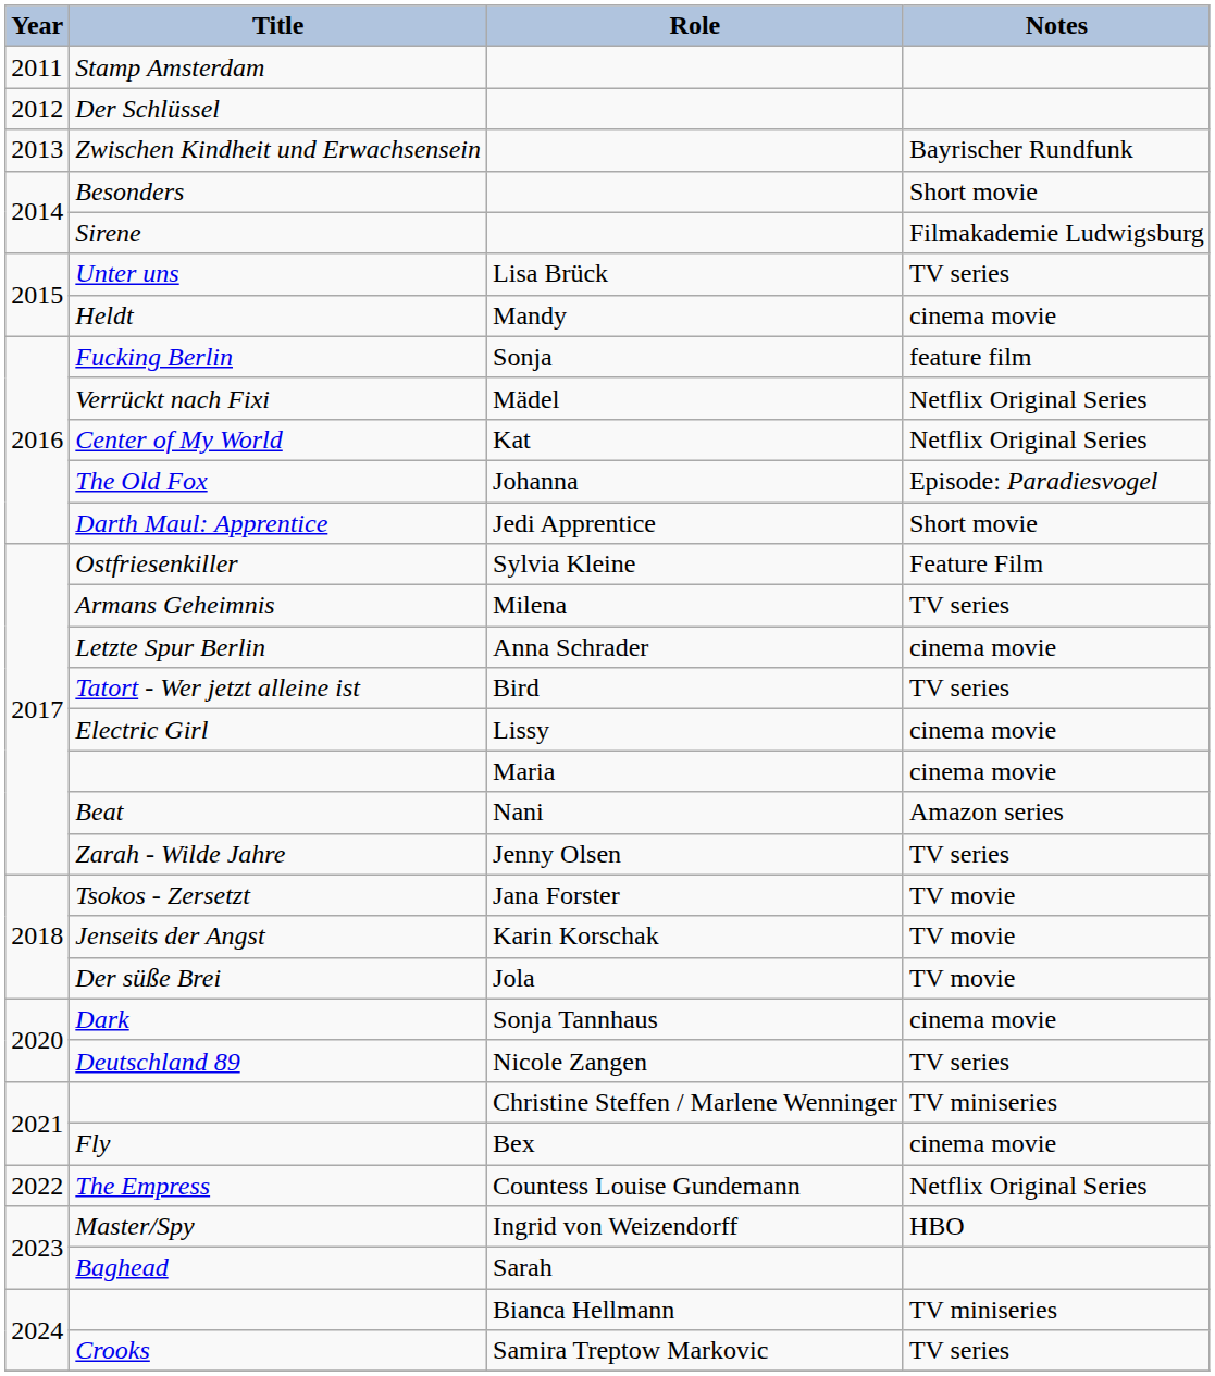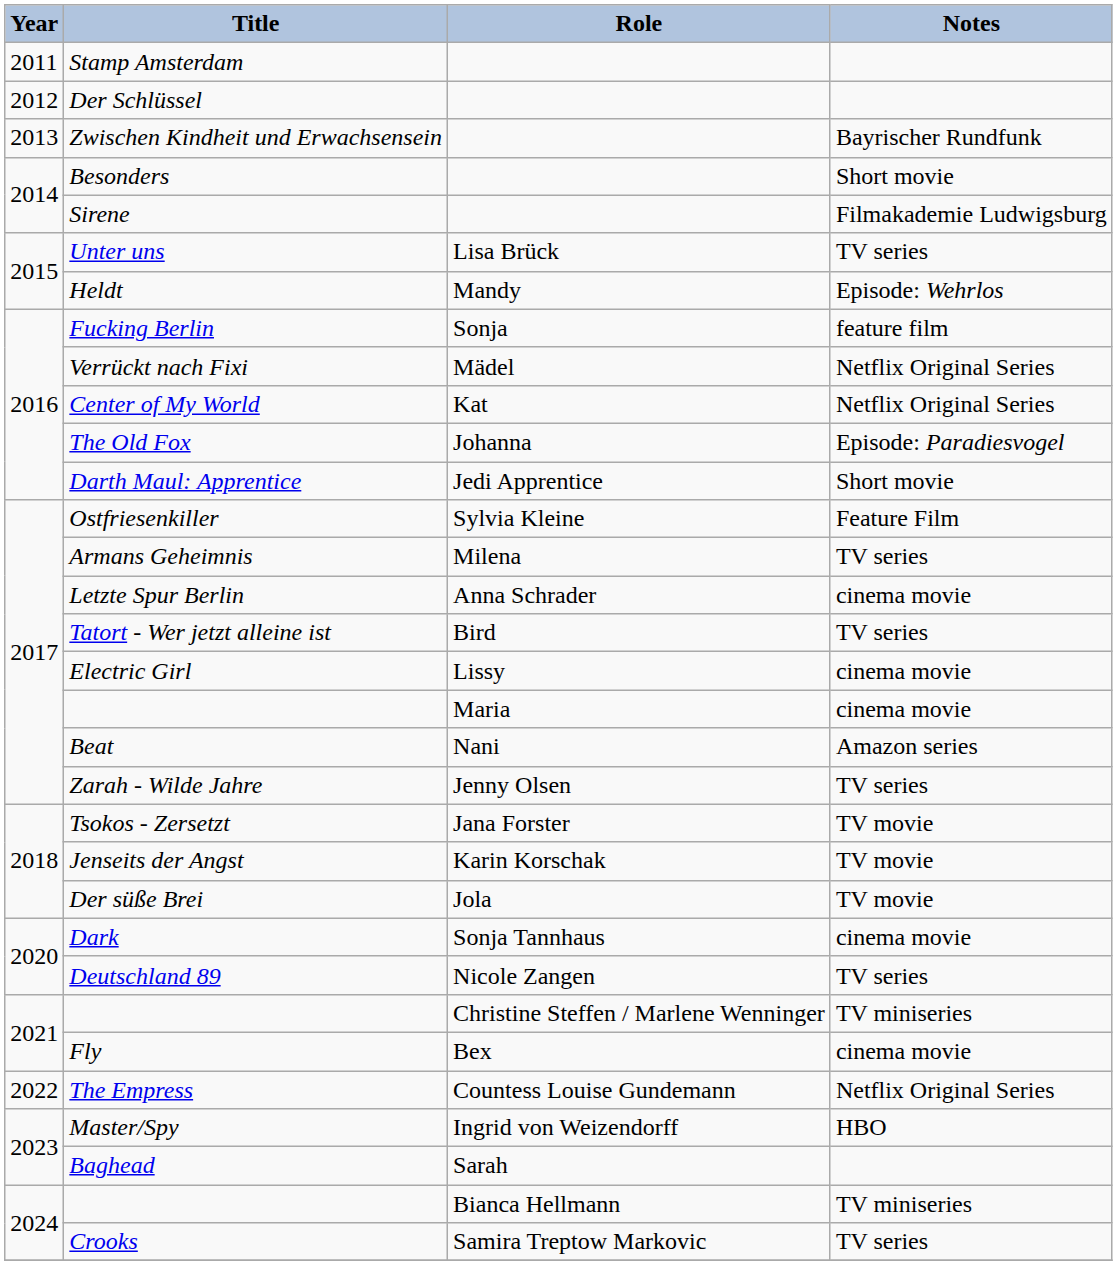 <table class="wikitable sortable">
 <tr>
 <th style="background:#B0C4DE;text-align:center;">Year</th>
 <th style="background:#B0C4DE;text-align:center;">Title</th>
 <th style="background:#B0C4DE;text-align:center;">Role</th>
 <th class="unsortable" style="background:#B0C4DE;text-align:center;">Notes</th>
 </tr>
 <tr>
 <td>2011</td>
 <td><em>Stamp Amsterdam</em></td>
 <td></td>
 <td></td>
 </tr>
 <tr>
 <td>2012</td>
 <td><em>Der Schlüssel</em></td>
 <td></td>
 <td></td>
 </tr>
 <tr>
 <td>2013</td>
 <td><em>Zwischen Kindheit und Erwachsensein</em></td>
 <td></td>
 <td>Bayrischer Rundfunk</td>
 </tr>
 <tr>
 <td rowspan="2">2014</td>
 <td><em>Besonders</em></td>
 <td></td>
 <td>Short movie</td>
 </tr>
 <tr>
 <td><em>Sirene</em></td>
 <td></td>
 <td>Filmakademie Ludwigsburg</td>
 </tr>
 <tr>
 <td rowspan="2">2015</td>
 <td><em><a href='#'>Unter uns</a></em></td>
 <td>Lisa Brück</td>
 <td>TV series</td>
 </tr>
 <tr>
 <td><em>Heldt</em></td>
 <td>Mandy</td>
-<td>cinema movie</td>
+<td>Episode: <em>Wehrlos</em></td>
 </tr>
 <tr>
 <td rowspan="5">2016</td>
 <td><em><a href='#'>Fucking Berlin</a></em></td>
 <td>Sonja</td>
 <td>feature film</td>
 </tr>
 <tr>
 <td><em>Verrückt nach Fixi</em></td>
 <td>Mädel</td>
 <td>Netflix Original Series</td>
 </tr>
 <tr>
 <td><em><a href='#'>Center of My World</a></em></td>
 <td>Kat</td>
 <td>Netflix Original Series</td>
 </tr>
 <tr>
 <td><em><a href='#'>The Old Fox</a></em></td>
 <td>Johanna</td>
 <td>Episode: <em>Paradiesvogel</em></td>
 </tr>
 <tr>
 <td><em><a href='#'>Darth Maul: Apprentice</a></em></td>
 <td>Jedi Apprentice</td>
 <td>Short movie</td>
 </tr>
 <tr>
 <td rowspan="8">2017</td>
 <td><em>Ostfriesenkiller</em></td>
 <td>Sylvia Kleine</td>
 <td>Feature Film</td>
 </tr>
 <tr>
 <td><em>Armans Geheimnis</em></td>
 <td>Milena</td>
 <td>TV series</td>
 </tr>
 <tr>
 <td><em>Letzte Spur Berlin</em></td>
 <td>Anna Schrader</td>
 <td>cinema movie</td>
 </tr>
 <tr>
 <td><em><a href='#'>Tatort</a> - Wer jetzt alleine ist</em></td>
 <td>Bird</td>
 <td>TV series</td>
 </tr>
 <tr>
 <td><em>Electric Girl</em></td>
 <td>Lissy</td>
 <td>cinema movie</td>
 </tr>
 <tr>
 <td><em></em></td>
 <td>Maria</td>
 <td>cinema movie</td>
 </tr>
 <tr>
 <td><em>Beat</em></td>
 <td>Nani</td>
 <td>Amazon series</td>
 </tr>
 <tr>
 <td><em>Zarah - Wilde Jahre</em></td>
 <td>Jenny Olsen</td>
 <td>TV series</td>
 </tr>
 <tr>
 <td rowspan="3">2018</td>
 <td><em>Tsokos - Zersetzt</em></td>
 <td>Jana Forster</td>
 <td>TV movie</td>
 </tr>
 <tr>
 <td><em>Jenseits der Angst</em></td>
 <td>Karin Korschak</td>
 <td>TV movie</td>
 </tr>
 <tr>
 <td><em>Der süße Brei</em></td>
 <td>Jola</td>
 <td>TV movie</td>
 </tr>
 <tr>
 <td rowspan="2">2020</td>
 <td><em><a href='#'>Dark</a></em></td>
 <td>Sonja Tannhaus</td>
 <td>cinema movie</td>
 </tr>
 <tr>
 <td><em><a href='#'>Deutschland 89</a></em></td>
 <td>Nicole Zangen</td>
 <td>TV series</td>
 </tr>
 <tr>
 <td rowspan="2">2021</td>
 <td></td>
 <td>Christine Steffen / Marlene Wenninger</td>
 <td>TV miniseries</td>
 </tr>
 <tr>
 <td><em>Fly</em></td>
 <td>Bex</td>
 <td>cinema movie</td>
 </tr>
 <tr>
 <td>2022</td>
 <td><em><a href='#'>The Empress</a></em></td>
 <td>Countess Louise Gundemann</td>
 <td>Netflix Original Series</td>
 </tr>
 <tr>
 <td rowspan="2">2023</td>
 <td><em>Master/Spy</em></td>
 <td>Ingrid von Weizendorff</td>
 <td>HBO</td>
 </tr>
 <tr>
 <td><em><a href='#'>Baghead</a></em></td>
 <td>Sarah</td>
 <td></td>
 </tr>
 <tr>
 <td rowspan="2">2024</td>
 <td></td>
 <td>Bianca Hellmann</td>
 <td>TV miniseries</td>
 </tr>
 <tr>
 <td><em><a href='#'>Crooks</a></em></td>
 <td>Samira Treptow Markovic</td>
 <td>TV series</td>
 </tr>
 <tr>
 </tr>
 </table>
